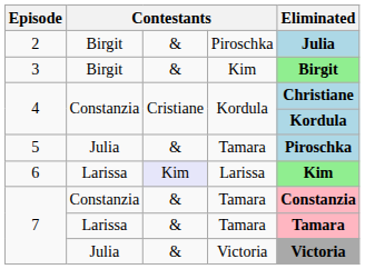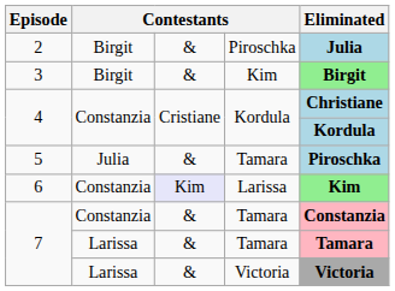 <table class="wikitable" border="2" style="text-align:center; font-size:85%;">
 <tr>
 <th>Episode</th>
 <th colspan="3">Contestants</th>
 <th>Eliminated</th>
 </tr>
 <tr>
 <td>2</td>
 <td>Birgit</td>
 <td>&</td>
 <td>Piroschka</td>
 <td style="background:lightblue;"><strong>Julia</strong></td>
 </tr>
 <tr>
 <td>3</td>
 <td>Birgit</td>
 <td>&</td>
 <td>Kim</td>
 <td style="background:lightgreen;"><strong>Birgit</strong></td>
 </tr>
 <tr>
 <td rowspan="2">4</td>
 <td rowspan="2">Constanzia</td>
 <td rowspan="2">Cristiane</td>
 <td rowspan="2">Kordula</td>
 <td style="background:lightblue;"><strong>Christiane</strong></td>
 </tr>
 <tr>
 <td style="background:lightblue;"><strong>Kordula</strong></td>
 </tr>
 <tr>
 <td>5</td>
 <td>Julia</td>
 <td>&</td>
 <td>Tamara</td>
 <td style="background:lightblue;"><strong>Piroschka</strong></td>
 </tr>
 <tr>
 <td>6</td>
-<td>Larissa</td>
+<td>Constanzia</td>
 <td style="background: lavender;">Kim</td>
 <td>Larissa</td>
 <td style="background:lightgreen;"><strong>Kim</strong></td>
 </tr>
 <tr>
 <td rowspan="3">7</td>
 <td>Constanzia</td>
 <td>&</td>
 <td>Tamara</td>
 <td style="background:lightpink;"><strong>Constanzia</strong></td>
 </tr>
 <tr>
 <td>Larissa</td>
 <td>&</td>
 <td>Tamara</td>
 <td style="background:lightpink;"><strong>Tamara</strong></td>
 </tr>
 <tr>
-<td>Julia</td>
+<td>Larissa</td>
 <td>&</td>
 <td>Victoria</td>
 <td style="background:darkgrey;"><strong>Victoria</strong></td>
 </tr>
 </table>
